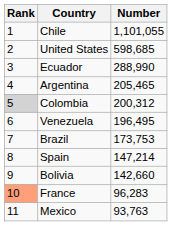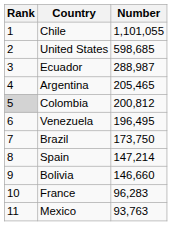 <table class="wikitable">
 <tr>
 <th>Rank</th>
 <th>Country</th>
 <th>Number</th>
 </tr>
 <tr>
 <td>1</td>
 <td> Chile</td>
 <td>1,101,055</td>
 </tr>
 <tr>
 <td>2</td>
 <td> United States</td>
 <td>598,685</td>
 </tr>
 <tr>
 <td>3</td>
 <td> Ecuador</td>
-<td>288,990</td>
+<td>288,987</td>
 </tr>
 <tr>
 <td>4</td>
 <td> Argentina</td>
 <td>205,465</td>
 </tr>
 <tr>
 <td style="background: lightgrey;">5</td>
 <td> Colombia</td>
-<td>200,312</td>
+<td>200,812</td>
 </tr>
 <tr>
 <td>6</td>
 <td> Venezuela</td>
 <td>196,495</td>
 </tr>
 <tr>
 <td>7</td>
 <td> Brazil</td>
-<td>173,753</td>
+<td>173,750</td>
 </tr>
 <tr>
 <td>8</td>
 <td> Spain</td>
 <td>147,214</td>
 </tr>
 <tr>
 <td>9</td>
 <td> Bolivia</td>
-<td>142,660</td>
+<td>146,660</td>
 </tr>
 <tr>
-<td style="background: lightsalmon;">10</td>
+<td>10</td>
 <td> France</td>
 <td>96,283</td>
 </tr>
 <tr>
 <td>11</td>
 <td> Mexico</td>
 <td>93,763</td>
 </tr>
 </table>
